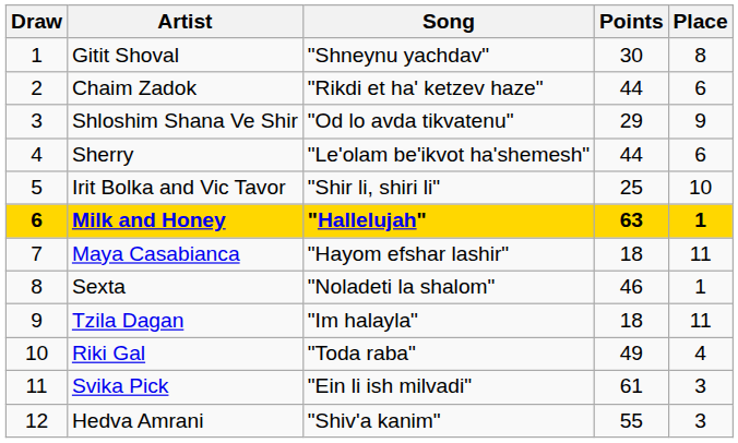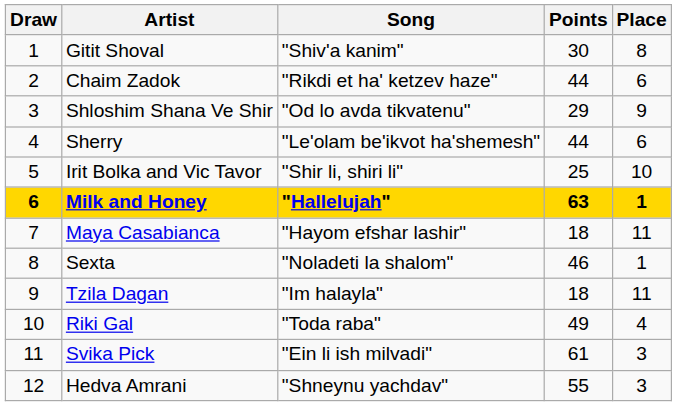 <table class="sortable wikitable" style="margin: 1em auto 1em auto; text-align:center">
 <tr>
 <th>Draw</th>
 <th>Artist</th>
 <th>Song</th>
 <th>Points</th>
 <th>Place</th>
 </tr>
 <tr>
 <td>1</td>
 <td align="left">Gitit Shoval</td>
-<td align="left">"Shneynu yachdav"</td>
+<td align="left">"Shiv'a kanim"</td>
 <td>30</td>
 <td>8</td>
 </tr>
 <tr>
 <td>2</td>
 <td align=left>Chaim Zadok</td>
 <td align=left>"Rikdi et ha' ketzev haze"</td>
 <td>44</td>
 <td>6</td>
 </tr>
 <tr>
 <td>3</td>
 <td align="left">Shloshim Shana Ve Shir</td>
 <td align="left">"Od lo avda tikvatenu"</td>
 <td>29</td>
 <td>9</td>
 </tr>
 <tr>
 <td>4</td>
 <td align="left">Sherry</td>
 <td align="left">"Le'olam be'ikvot ha'shemesh"</td>
 <td>44</td>
 <td>6</td>
 </tr>
 <tr>
 <td>5</td>
 <td align="left">Irit Bolka and Vic Tavor</td>
 <td align="left">"Shir li, shiri li"</td>
 <td>25</td>
 <td>10</td>
 </tr>
 <tr style="font-weight:bold; background:gold;">
 <td>6</td>
 <td align="left"><a href='#'>Milk and Honey</a></td>
 <td align="left">"<a href='#'>Hallelujah</a>"</td>
 <td>63</td>
 <td>1</td>
 </tr>
 <tr>
 <td>7</td>
 <td align="left"><a href='#'>Maya Casabianca</a></td>
 <td align="left">"Hayom efshar lashir"</td>
 <td>18</td>
 <td>11</td>
 </tr>
 <tr>
 <td>8</td>
 <td align="left">Sexta</td>
 <td align="left">"Noladeti la shalom"</td>
 <td>46</td>
 <td>1</td>
 </tr>
 <tr>
 <td>9</td>
 <td align="left"><a href='#'>Tzila Dagan</a></td>
 <td align="left">"Im halayla"</td>
 <td>18</td>
 <td>11</td>
 </tr>
 <tr>
 <td>10</td>
 <td align="left"><a href='#'>Riki Gal</a></td>
 <td align="left">"Toda raba"</td>
 <td>49</td>
 <td>4</td>
 </tr>
 <tr>
 <td>11</td>
 <td align="left"><a href='#'>Svika Pick</a></td>
 <td align="left">"Ein li ish milvadi"</td>
 <td>61</td>
 <td>3</td>
 </tr>
 <tr>
 <td>12</td>
 <td align="left">Hedva Amrani</td>
-<td align="left">"Shiv'a kanim"</td>
+<td align="left">"Shneynu yachdav"</td>
 <td>55</td>
 <td>3</td>
 </tr>
 </table>
